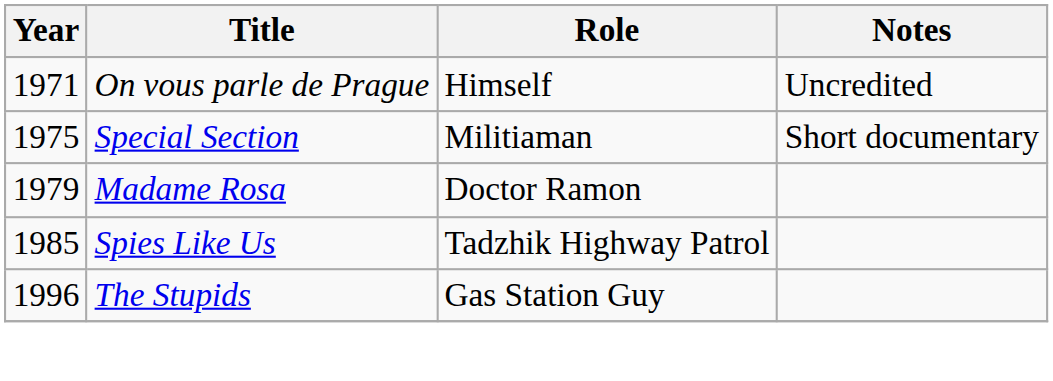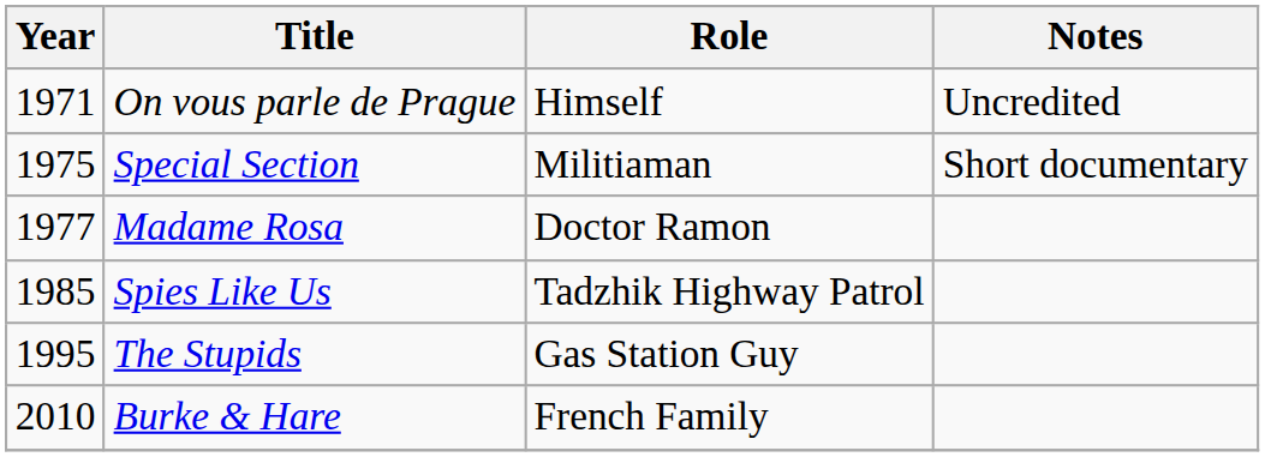 <table class="wikitable">
 <tr>
 <th>Year</th>
 <th>Title</th>
 <th>Role</th>
 <th>Notes</th>
 </tr>
 <tr>
 <td>1971</td>
 <td><em>On vous parle de Prague</em></td>
 <td>Himself</td>
 <td>Uncredited</td>
 </tr>
 <tr>
 <td>1975</td>
 <td><em><a href='#'>Special Section</a></em></td>
 <td>Militiaman</td>
 <td>Short documentary</td>
 </tr>
 <tr>
-<td>1979</td>
+<td>1977</td>
 <td><em><a href='#'>Madame Rosa</a></em></td>
 <td>Doctor Ramon</td>
 <td></td>
 </tr>
 <tr>
 <td>1985</td>
 <td><em><a href='#'>Spies Like Us</a></em></td>
 <td>Tadzhik Highway Patrol</td>
 <td></td>
 </tr>
 <tr>
-<td>1996</td>
+<td>1995</td>
 <td><em><a href='#'>The Stupids</a></em></td>
 <td>Gas Station Guy</td>
 <td></td>
 </tr>
 <tr>
+<td>2010</td>
+<td><em><a href='#'>Burke & Hare</a></em></td>
+<td>French Family</td>
+<td></td>
+</tr>
+<tr>
 </tr>
 </table>
